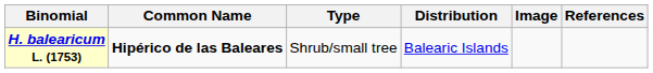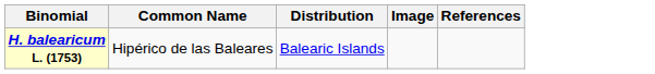 <table class="wikitable mw-collapsible ">
 <tr>
 <th>Binomial</th>
 <th>Common Name</th>
-<th>Type</th>
 <th>Distribution</th>
 <th>Image</th>
 <th>References</th>
 </tr>
 <tr>
 <th scope="row" align="left" style="background:#FFFFCC;"><em><a href='#'>H. balearicum</a></em><br><small>L. (1753)</small></th>
-<td><strong>Hipérico de las Baleares</strong></td>
-<td>Shrub/small tree</td>
+<td>Hipérico de las Baleares</td>
 <td><a href='#'>Balearic Islands</a></td>
 <td></td>
 <td></td>
 </tr>
 </table>
